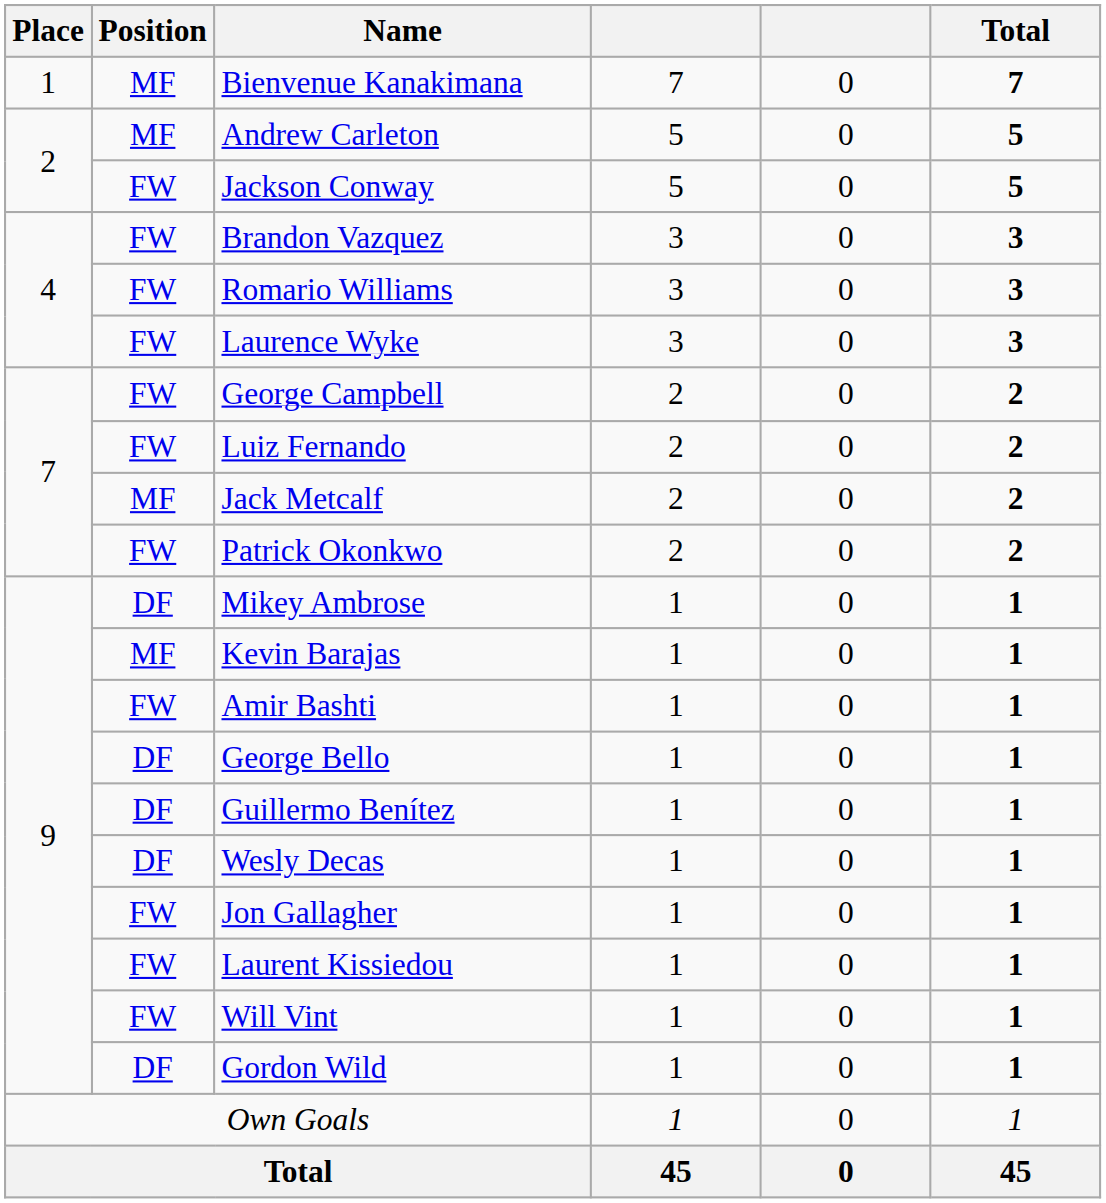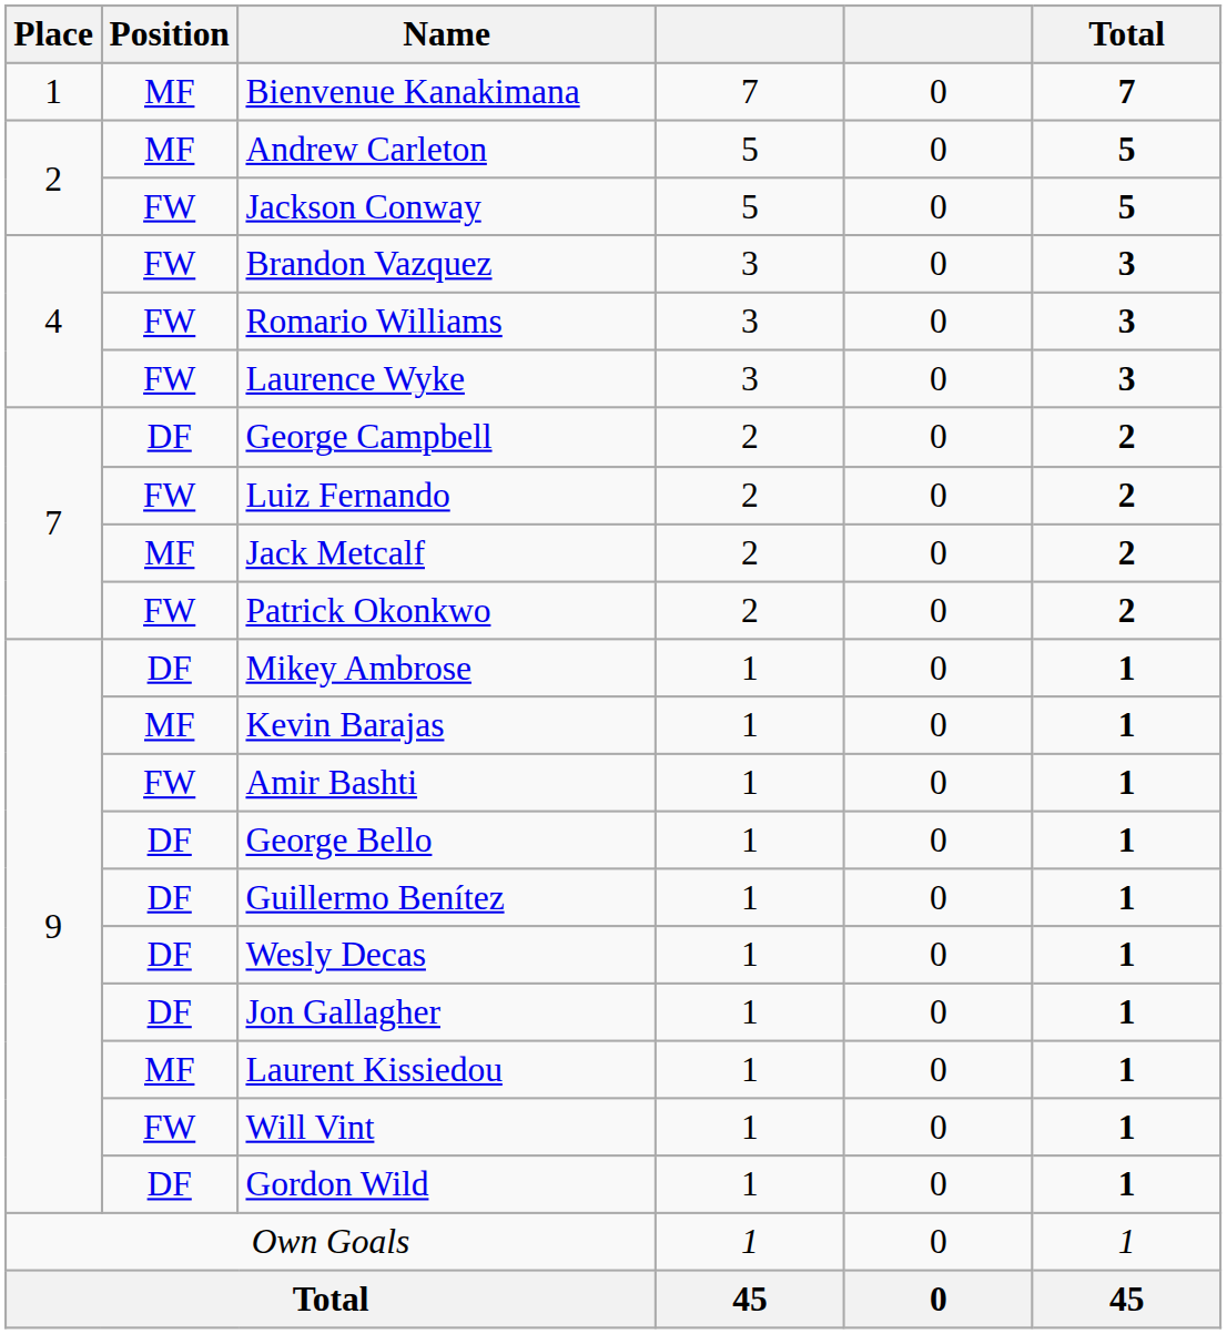 <table class="wikitable" style="font-size: 95%; text-align: center;">
 <tr>
 <th width=30>Place</th>
 <th width=30>Position</th>
 <th width=175>Name</th>
 <th width=75></th>
 <th width=75></th>
 <th width=75><strong>Total</strong></th>
 </tr>
 <tr>
 <td>1</td>
 <td><a href='#'>MF</a></td>
 <td align="left"> <a href='#'>Bienvenue Kanakimana</a></td>
 <td>7</td>
 <td>0</td>
 <td><strong>7</strong></td>
 </tr>
 <tr>
 <td rowspan=2>2</td>
 <td><a href='#'>MF</a></td>
 <td align="left"> <a href='#'>Andrew Carleton</a></td>
 <td>5</td>
 <td>0</td>
 <td><strong>5</strong></td>
 </tr>
 <tr>
 <td><a href='#'>FW</a></td>
 <td align="left"> <a href='#'>Jackson Conway</a></td>
 <td>5</td>
 <td>0</td>
 <td><strong>5</strong></td>
 </tr>
 <tr>
 <td rowspan=3>4</td>
 <td><a href='#'>FW</a></td>
 <td align="left"> <a href='#'>Brandon Vazquez</a></td>
 <td>3</td>
 <td>0</td>
 <td><strong>3</strong></td>
 </tr>
 <tr>
 <td><a href='#'>FW</a></td>
 <td align="left"> <a href='#'>Romario Williams</a></td>
 <td>3</td>
 <td>0</td>
 <td><strong>3</strong></td>
 </tr>
 <tr>
 <td><a href='#'>FW</a></td>
 <td align="left"> <a href='#'>Laurence Wyke</a></td>
 <td>3</td>
 <td>0</td>
 <td><strong>3</strong></td>
 </tr>
 <tr>
 <td rowspan="4">7</td>
-<td><a href='#'>FW</a></td>
+<td><a href='#'>DF</a></td>
 <td align="left"> <a href='#'>George Campbell</a></td>
 <td>2</td>
 <td>0</td>
 <td><strong>2</strong></td>
 </tr>
 <tr>
 <td><a href='#'>FW</a></td>
 <td align="left"> <a href='#'>Luiz Fernando</a></td>
 <td>2</td>
 <td>0</td>
 <td><strong>2</strong></td>
 </tr>
 <tr>
 <td><a href='#'>MF</a></td>
 <td align="left"> <a href='#'>Jack Metcalf</a></td>
 <td>2</td>
 <td>0</td>
 <td><strong>2</strong></td>
 </tr>
 <tr>
 <td><a href='#'>FW</a></td>
 <td align="left"> <a href='#'>Patrick Okonkwo</a></td>
 <td>2</td>
 <td>0</td>
 <td><strong>2</strong></td>
 </tr>
 <tr>
 <td rowspan="10">9</td>
 <td><a href='#'>DF</a></td>
 <td align="left"> <a href='#'>Mikey Ambrose</a></td>
 <td>1</td>
 <td>0</td>
 <td><strong>1</strong></td>
 </tr>
 <tr>
 <td><a href='#'>MF</a></td>
 <td align="left"> <a href='#'>Kevin Barajas</a></td>
 <td>1</td>
 <td>0</td>
 <td><strong>1</strong></td>
 </tr>
 <tr>
 <td><a href='#'>FW</a></td>
 <td align="left"> <a href='#'>Amir Bashti</a></td>
 <td>1</td>
 <td>0</td>
 <td><strong>1</strong></td>
 </tr>
 <tr>
 <td><a href='#'>DF</a></td>
 <td align="left"> <a href='#'>George Bello</a></td>
 <td>1</td>
 <td>0</td>
 <td><strong>1</strong></td>
 </tr>
 <tr>
 <td><a href='#'>DF</a></td>
 <td align="left"> <a href='#'>Guillermo Benítez</a></td>
 <td>1</td>
 <td>0</td>
 <td><strong>1</strong></td>
 </tr>
 <tr>
 <td><a href='#'>DF</a></td>
 <td align="left"> <a href='#'>Wesly Decas</a></td>
 <td>1</td>
 <td>0</td>
 <td><strong>1</strong></td>
 </tr>
 <tr>
-<td><a href='#'>FW</a></td>
+<td><a href='#'>DF</a></td>
 <td align="left"> <a href='#'>Jon Gallagher</a></td>
 <td>1</td>
 <td>0</td>
 <td><strong>1</strong></td>
 </tr>
 <tr>
-<td><a href='#'>FW</a></td>
+<td><a href='#'>MF</a></td>
 <td align="left"> <a href='#'>Laurent Kissiedou</a></td>
 <td>1</td>
 <td>0</td>
 <td><strong>1</strong></td>
 </tr>
 <tr>
 <td><a href='#'>FW</a></td>
 <td align="left"> <a href='#'>Will Vint</a></td>
 <td>1</td>
 <td>0</td>
 <td><strong>1</strong></td>
 </tr>
 <tr>
 <td><a href='#'>DF</a></td>
 <td align="left"> <a href='#'>Gordon Wild</a></td>
 <td>1</td>
 <td>0</td>
 <td><strong>1</strong></td>
 </tr>
 <tr>
 <td colspan="3"><em>Own Goals</em></td>
 <td><em>1</em></td>
 <td>0</td>
 <td><em>1</em></td>
 </tr>
 <tr>
 <th colspan="3">Total</th>
 <th>45</th>
 <th>0</th>
 <th>45</th>
 </tr>
 </table>
